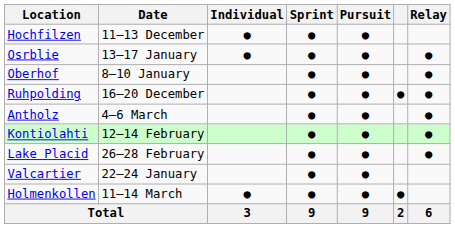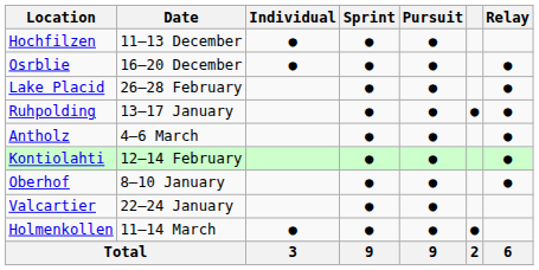 <table class="wikitable" border="1">
 <tr>
 <th>Location</th>
 <th>Date</th>
 <th>Individual</th>
 <th>Sprint</th>
 <th>Pursuit</th>
 <th></th>
 <th>Relay</th>
 </tr>
 <tr align=center>
 <td align=left> <a href='#'>Hochfilzen</a></td>
 <td align=left>11–13 December</td>
 <td>●</td>
 <td>●</td>
 <td>●</td>
 <td></td>
 <td></td>
 </tr>
 <tr align=center>
 <td align=left> <a href='#'>Osrblie</a></td>
-<td align=left>13–17 January</td>
+<td align=left>16–20 December</td>
 <td>●</td>
 <td>●</td>
 <td>●</td>
 <td></td>
 <td>●</td>
 </tr>
 <tr align=center>
-<td align=left> <a href='#'>Oberhof</a></td>
-<td align=left>8–10 January</td>
+<td align=left> <a href='#'>Lake Placid</a></td>
+<td align=left>26–28 February</td>
 <td></td>
 <td>●</td>
 <td>●</td>
 <td></td>
 <td>●</td>
 </tr>
 <tr align=center>
 <td align=left> <a href='#'>Ruhpolding</a></td>
-<td align=left>16–20 December</td>
+<td align=left>13–17 January</td>
 <td></td>
 <td>●</td>
 <td>●</td>
 <td>●</td>
 <td>●</td>
 </tr>
 <tr align=center>
 <td align=left> <a href='#'>Antholz</a></td>
 <td align=left>4–6 March</td>
 <td></td>
 <td>●</td>
 <td>●</td>
 <td></td>
 <td>●</td>
 </tr>
 <tr align=center  style="background:#ccffcc">
 <td align=left> <a href='#'>Kontiolahti</a></td>
 <td align=left>12–14 February</td>
 <td></td>
 <td>●</td>
 <td>●</td>
 <td></td>
 <td>●</td>
 </tr>
 <tr align=center>
-<td align=left> <a href='#'>Lake Placid</a></td>
-<td align=left>26–28 February</td>
+<td align=left> <a href='#'>Oberhof</a></td>
+<td align=left>8–10 January</td>
 <td></td>
 <td>●</td>
 <td>●</td>
 <td></td>
 <td>●</td>
 </tr>
 <tr align=center>
 <td align=left> <a href='#'>Valcartier</a></td>
 <td align=left>22–24 January</td>
 <td></td>
 <td>●</td>
 <td>●</td>
 <td></td>
 <td></td>
 </tr>
 <tr align=center>
 <td align=left> <a href='#'>Holmenkollen</a></td>
 <td align=left>11–14 March</td>
 <td>●</td>
 <td>●</td>
 <td>●</td>
 <td>●</td>
 <td></td>
 </tr>
 <tr align=center>
 <th colspan="2">Total</th>
 <th>3</th>
 <th>9</th>
 <th>9</th>
 <th>2</th>
 <th>6</th>
 </tr>
 </table>
